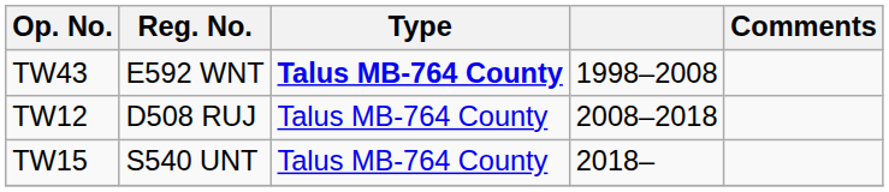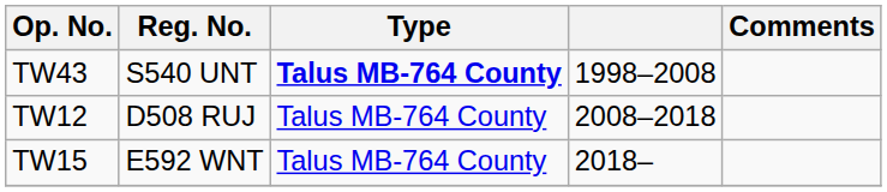 <table class="wikitable">
 <tr>
 <th>Op. No.</th>
 <th>Reg. No.</th>
 <th>Type</th>
 <th></th>
 <th>Comments</th>
 </tr>
 <tr>
 <td>TW43</td>
-<td>E592 WNT</td>
+<td>S540 UNT</td>
 <td><strong><a href='#'>Talus MB-764 County</a></strong></td>
 <td>1998–2008</td>
 <td></td>
 </tr>
 <tr>
 <td>TW12</td>
 <td>D508 RUJ</td>
 <td><a href='#'>Talus MB-764 County</a></td>
 <td>2008–2018</td>
 <td></td>
 </tr>
 <tr>
 <td>TW15</td>
-<td>S540 UNT</td>
+<td>E592 WNT</td>
 <td><a href='#'>Talus MB-764 County</a></td>
 <td>2018–</td>
 <td></td>
 </tr>
 <tr>
 </tr>
 </table>
